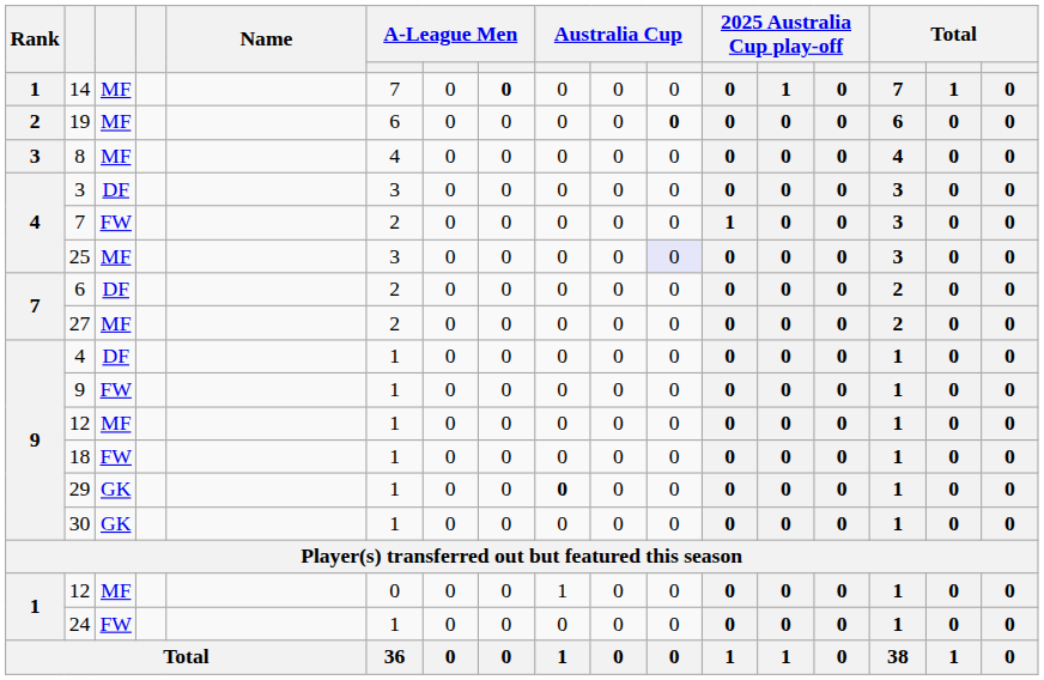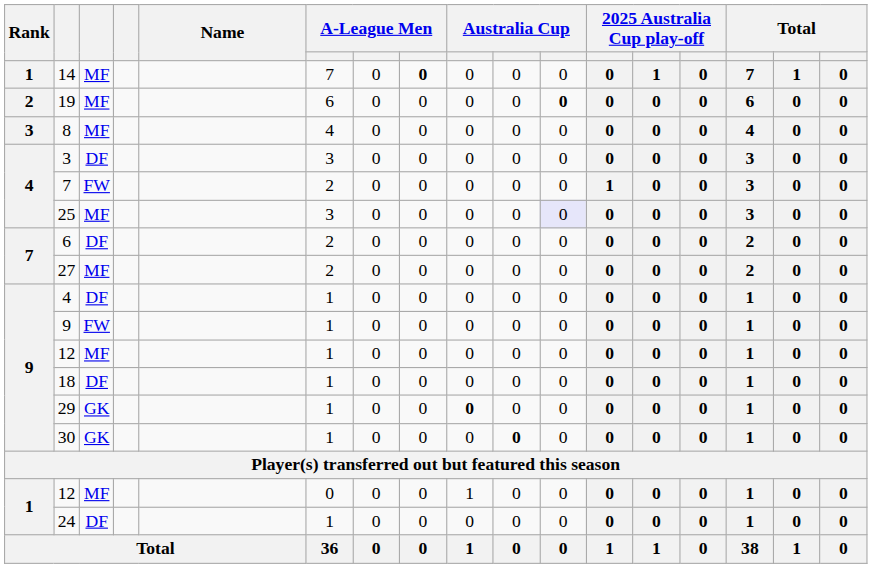 <table class="wikitable sortable" style="text-align:center;">
 <tr>
 <th rowspan="2" width="15">Rank</th>
 <th rowspan="2" width="15"></th>
 <th rowspan="2" width="15"></th>
 <th rowspan="2" width="15"></th>
 <th rowspan="2" width="145">Name</th>
 <th colspan="3" width="120"><a href='#'>A-League Men</a></th>
 <th colspan="3" width="120"><a href='#'>Australia Cup</a></th>
 <th colspan="3" width="120"><a href='#'>2025 Australia Cup play-off</a></th>
 <th colspan="3" width="120">Total</th>
 </tr>
 <tr>
 <th style="width:30px"></th>
 <th style="width:30px"></th>
 <th style="width:30px"></th>
 <th style="width:30px"></th>
 <th style="width:30px"></th>
 <th style="width:30px"></th>
 <th style="width:30px"></th>
 <th style="width:30px"></th>
 <th style="width:30px"></th>
 <th style="width:30px"></th>
 <th style="width:30px"></th>
 <th style="width:30px"></th>
 </tr>
 <tr>
 <th rowspan="1">1</th>
 <td>14</td>
 <td><a href='#'>MF</a></td>
 <td></td>
 <td align="left"><br></td>
 <td>7</td>
 <td>0</td>
 <td><strong>0<br></strong></td>
 <td>0</td>
 <td>0</td>
 <td>0<br></td>
 <th>0</th>
 <th>1</th>
 <th>0<br></th>
 <th>7</th>
 <th>1</th>
 <th>0</th>
 </tr>
 <tr>
 <th rowspan="1">2</th>
 <td>19</td>
 <td><a href='#'>MF</a></td>
 <td></td>
 <td align="left"><br></td>
 <td>6</td>
 <td>0</td>
 <td>0<br></td>
 <td>0</td>
 <td>0</td>
 <td><strong>0<br></strong></td>
 <th>0</th>
 <th>0</th>
 <th>0<br></th>
 <th>6</th>
 <th>0</th>
 <th>0</th>
 </tr>
 <tr>
 <th rowspan="1">3</th>
 <td>8</td>
 <td><a href='#'>MF</a></td>
 <td></td>
 <td align="left"><br></td>
 <td>4</td>
 <td>0</td>
 <td>0<br></td>
 <td>0</td>
 <td>0</td>
 <td>0<br></td>
 <th>0</th>
 <th>0</th>
 <th>0<br></th>
 <th>4</th>
 <th>0</th>
 <th>0</th>
 </tr>
 <tr>
 <th rowspan="3">4</th>
 <td>3</td>
 <td><a href='#'>DF</a></td>
 <td></td>
 <td align="left"><br></td>
 <td>3</td>
 <td>0</td>
 <td>0<br></td>
 <td>0</td>
 <td>0</td>
 <td>0<br></td>
 <th>0</th>
 <th>0</th>
 <th>0<br></th>
 <th>3</th>
 <th>0</th>
 <th>0</th>
 </tr>
 <tr>
 <td>7</td>
 <td><a href='#'>FW</a></td>
 <td></td>
 <td align="left"><br></td>
 <td>2</td>
 <td>0</td>
 <td>0<br></td>
 <td>0</td>
 <td>0</td>
 <td>0<br></td>
 <th>1</th>
 <th>0</th>
 <th>0<br></th>
 <th>3</th>
 <th>0</th>
 <th>0</th>
 </tr>
 <tr>
 <td>25</td>
 <td><a href='#'>MF</a></td>
 <td></td>
 <td align="left"><br></td>
 <td>3</td>
 <td>0</td>
 <td>0<br></td>
 <td>0</td>
 <td>0</td>
 <td style="background: lavender;">0<br></td>
 <th>0</th>
 <th>0</th>
 <th>0<br></th>
 <th>3</th>
 <th>0</th>
 <th>0</th>
 </tr>
 <tr>
 <th rowspan="2">7</th>
 <td>6</td>
 <td><a href='#'>DF</a></td>
 <td></td>
 <td align="left"><br></td>
 <td>2</td>
 <td>0</td>
 <td>0<br></td>
 <td>0</td>
 <td>0</td>
 <td>0<br></td>
 <th>0</th>
 <th>0</th>
 <th>0<br></th>
 <th>2</th>
 <th>0</th>
 <th>0</th>
 </tr>
 <tr>
 <td>27</td>
 <td><a href='#'>MF</a></td>
 <td></td>
 <td align="left"><br></td>
 <td>2</td>
 <td>0</td>
 <td>0<br></td>
 <td>0</td>
 <td>0</td>
 <td>0<br></td>
 <th>0</th>
 <th>0</th>
 <th>0<br></th>
 <th>2</th>
 <th>0</th>
 <th>0</th>
 </tr>
 <tr>
 <th rowspan="6">9</th>
 <td>4</td>
 <td><a href='#'>DF</a></td>
 <td></td>
 <td align="left"><br></td>
 <td>1</td>
 <td>0</td>
 <td>0<br></td>
 <td>0</td>
 <td>0</td>
 <td>0<br></td>
 <th>0</th>
 <th>0</th>
 <th>0<br></th>
 <th>1</th>
 <th>0</th>
 <th>0</th>
 </tr>
 <tr>
 <td>9</td>
 <td><a href='#'>FW</a></td>
 <td></td>
 <td align="left"><br></td>
 <td>1</td>
 <td>0</td>
 <td>0<br></td>
 <td>0</td>
 <td>0</td>
 <td>0<br></td>
 <th>0</th>
 <th>0</th>
 <th>0<br></th>
 <th>1</th>
 <th>0</th>
 <th>0</th>
 </tr>
 <tr>
 <td>12</td>
 <td><a href='#'>MF</a></td>
 <td></td>
 <td align="left"><br></td>
 <td>1</td>
 <td>0</td>
 <td>0<br></td>
 <td>0</td>
 <td>0</td>
 <td>0<br></td>
 <th>0</th>
 <th>0</th>
 <th>0<br></th>
 <th>1</th>
 <th>0</th>
 <th>0</th>
 </tr>
 <tr>
 <td>18</td>
-<td><a href='#'>FW</a></td>
+<td><a href='#'>DF</a></td>
 <td></td>
 <td align="left"><br></td>
 <td>1</td>
 <td>0</td>
 <td>0<br></td>
 <td>0</td>
 <td>0</td>
 <td>0<br></td>
 <th>0</th>
 <th>0</th>
 <th>0<br></th>
 <th>1</th>
 <th>0</th>
 <th>0</th>
 </tr>
 <tr>
 <td>29</td>
 <td><a href='#'>GK</a></td>
 <td></td>
 <td align="left"><br></td>
 <td>1</td>
 <td>0</td>
 <td>0<br></td>
 <td><strong>0</strong></td>
 <td>0</td>
 <td>0<br></td>
 <th>0</th>
 <th>0</th>
 <th>0<br></th>
 <th>1</th>
 <th>0</th>
 <th>0</th>
 </tr>
 <tr>
 <td>30</td>
 <td><a href='#'>GK</a></td>
 <td></td>
 <td align="left"><br></td>
 <td>1</td>
 <td>0</td>
 <td>0<br></td>
 <td>0</td>
-<td>0</td>
+<td><strong>0</strong></td>
 <td>0<br></td>
 <th>0</th>
 <th>0</th>
 <th>0<br></th>
 <th>1</th>
 <th>0</th>
 <th>0</th>
 </tr>
 <tr>
 <th colspan="17">Player(s) transferred out but featured this season</th>
 </tr>
 <tr>
 <th rowspan="2">1</th>
 <td>12</td>
 <td><a href='#'>MF</a></td>
 <td></td>
 <td align="left"><br></td>
 <td>0</td>
 <td>0</td>
 <td>0<br></td>
 <td>1</td>
 <td>0</td>
 <td>0<br></td>
 <th>0</th>
 <th>0</th>
 <th>0<br></th>
 <th>1</th>
 <th>0</th>
 <th>0</th>
 </tr>
 <tr>
 <td>24</td>
-<td><a href='#'>FW</a></td>
+<td><a href='#'>DF</a></td>
 <td></td>
 <td align="left"><br></td>
 <td>1</td>
 <td>0</td>
 <td>0<br></td>
 <td>0</td>
 <td>0</td>
 <td>0<br></td>
 <th>0</th>
 <th>0</th>
 <th>0<br></th>
 <th>1</th>
 <th>0</th>
 <th>0</th>
 </tr>
 <tr>
 <th colspan="5">Total<br></th>
 <th>36</th>
 <th>0</th>
 <th>0<br></th>
 <th>1</th>
 <th>0</th>
 <th>0<br></th>
 <th>1</th>
 <th>1</th>
 <th>0<br></th>
 <th>38</th>
 <th>1</th>
 <th>0</th>
 </tr>
 </table>
